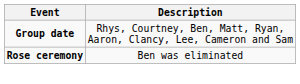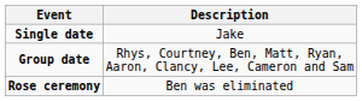 <table class="wikitable sortable" style="text-align:center;">
 <tr>
 <th>Event</th>
 <th>Description</th>
+</tr>
+<tr>
+<td><strong>Single date</strong></td>
+<td>Jake</td>
 </tr>
 <tr>
 <td><strong>Group date</strong></td>
 <td>Rhys, Courtney, Ben, Matt, Ryan,<br> Aaron, Clancy, Lee, Cameron and Sam</td>
 </tr>
 <tr>
 <td><strong>Rose ceremony</strong></td>
 <td>Ben was eliminated</td>
 </tr>
 </table>
